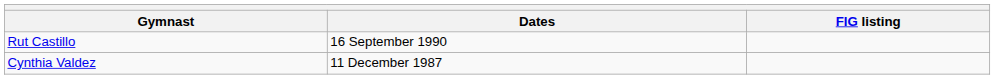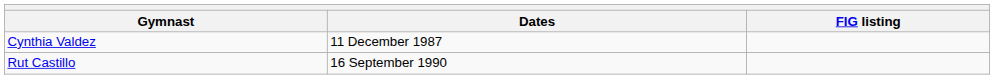 <table class="wikitable mw-collapsible mw-collapsed" width="75%">
 <tr>
 <th colspan="3"></th>
 </tr>
 <tr>
 <th>Gymnast</th>
 <th>Dates</th>
 <th><a href='#'>FIG</a> listing</th>
 </tr>
 <tr>
+<td><a href='#'>Cynthia Valdez</a></td>
+<td>11 December 1987</td>
+<td></td>
+</tr>
+<tr>
 <td><a href='#'>Rut Castillo</a></td>
 <td>16 September 1990</td>
 <td></td>
 </tr>
-<tr>
-<td><a href='#'>Cynthia Valdez</a></td>
-<td>11 December 1987</td>
-<td></td>
-</tr>
 </table>
